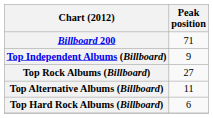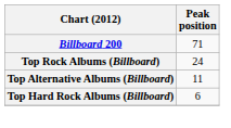 <table class="wikitable plainrowheaders sortable" style="text-align:center;">
 <tr>
 <th>Chart (2012)</th>
 <th>Peak<br>position</th>
 </tr>
 <tr>
 <th scope="row"><a href='#'><em>Billboard</em> 200</a></th>
 <td>71</td>
 </tr>
 <tr>
-<th scope="row"><a href='#'>Top Independent Albums</a> (<em>Billboard</em>)</th>
-<td>9</td>
-</tr>
-<tr>
 <th scope="row">Top Rock Albums (<em>Billboard</em>)</th>
-<td>27</td>
+<td>24</td>
 </tr>
 <tr>
 <th scope="row">Top Alternative Albums (<em>Billboard</em>)</th>
 <td>11</td>
 </tr>
 <tr>
 <th scope="row">Top Hard Rock Albums (<em>Billboard</em>)</th>
 <td>6</td>
 </tr>
 <tr>
 </tr>
 </table>
